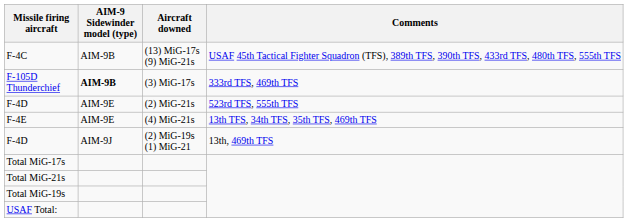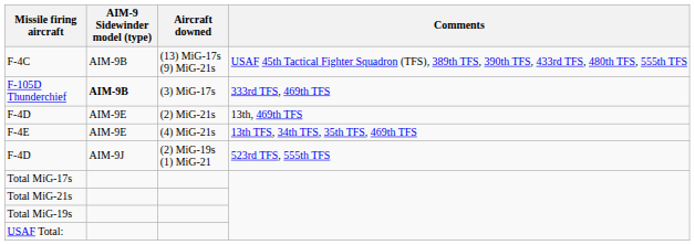 <table class="wikitable">
 <tr>
 <th style="width:7em;">Missile firing aircraft</th>
 <th style="width:6em;">AIM-9 Sidewinder model (type)</th>
 <th style="width:6em;">Aircraft downed</th>
 <th>Comments</th>
 </tr>
 <tr>
 <td>F-4C</td>
 <td>AIM-9B</td>
 <td>(13) MiG-17s<br>(9) MiG-21s</td>
 <td><a href='#'>USAF</a> <a href='#'>45th Tactical Fighter Squadron</a> (TFS), <a href='#'>389th TFS</a>, <a href='#'>390th TFS</a>, <a href='#'>433rd TFS</a>, <a href='#'>480th TFS</a>, <a href='#'>555th TFS</a></td>
 </tr>
 <tr>
 <td><a href='#'>F-105D Thunderchief</a></td>
 <td><strong>AIM-9B</strong></td>
 <td>(3) MiG-17s</td>
 <td><a href='#'>333rd TFS</a>, <a href='#'>469th TFS</a></td>
 </tr>
 <tr>
 <td>F-4D</td>
 <td>AIM-9E</td>
 <td>(2) MiG-21s</td>
-<td><a href='#'>523rd TFS</a>, <a href='#'>555th TFS</a></td>
+<td>13th, <a href='#'>469th TFS</a></td>
 </tr>
 <tr>
 <td>F-4E</td>
 <td>AIM-9E</td>
 <td>(4) MiG-21s</td>
 <td><a href='#'>13th TFS</a>, <a href='#'>34th TFS</a>, <a href='#'>35th TFS</a>, <a href='#'>469th TFS</a></td>
 </tr>
 <tr>
 <td>F-4D</td>
 <td>AIM-9J</td>
 <td>(2) MiG-19s<br>(1) MiG-21</td>
-<td>13th, <a href='#'>469th TFS</a></td>
+<td><a href='#'>523rd TFS</a>, <a href='#'>555th TFS</a></td>
 </tr>
 <tr>
 <td>Total MiG-17s</td>
 <td></td>
 <td></td>
 </tr>
 <tr>
 <td>Total MiG-21s</td>
 <td></td>
 <td></td>
 </tr>
 <tr>
 <td>Total MiG-19s</td>
 <td></td>
 <td></td>
 </tr>
 <tr>
 <td><a href='#'>USAF</a> Total:</td>
 <td></td>
 <td></td>
 </tr>
 </table>
